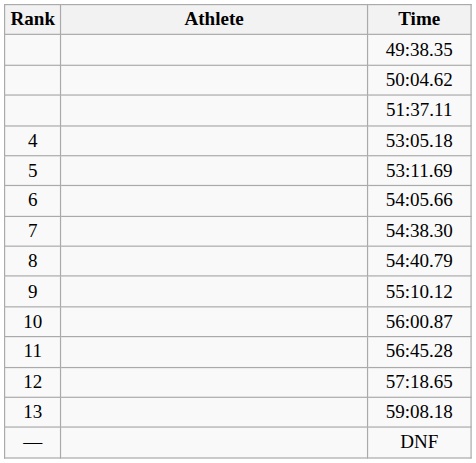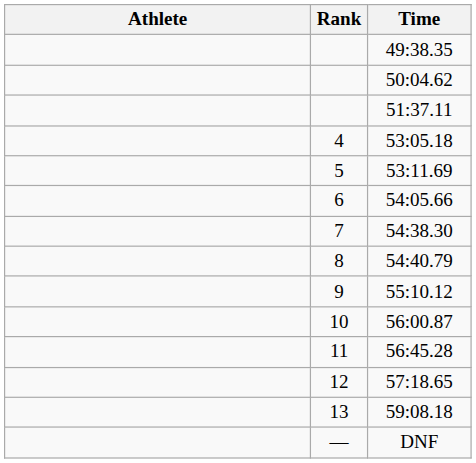 <table class=wikitable style="text-align:center">
 <tr>
+<th width=250>Athlete</th>
 <th width=40>Rank</th>
-<th width=250>Athlete</th>
 <th width=80>Time</th>
 </tr>
 <tr>
+<td align=left></td>
 <td></td>
-<td align=left></td>
 <td>49:38.35</td>
 </tr>
 <tr>
+<td align=left></td>
 <td></td>
-<td align=left></td>
 <td>50:04.62</td>
 </tr>
 <tr>
+<td align=left></td>
 <td></td>
-<td align=left></td>
 <td>51:37.11</td>
 </tr>
 <tr>
+<td align=left></td>
 <td>4</td>
-<td align=left></td>
 <td>53:05.18</td>
 </tr>
 <tr>
+<td align=left></td>
 <td>5</td>
-<td align=left></td>
 <td>53:11.69</td>
 </tr>
 <tr>
+<td align=left></td>
 <td>6</td>
-<td align=left></td>
 <td>54:05.66</td>
 </tr>
 <tr>
+<td align=left></td>
 <td>7</td>
-<td align=left></td>
 <td>54:38.30</td>
 </tr>
 <tr>
+<td align=left></td>
 <td>8</td>
-<td align=left></td>
 <td>54:40.79</td>
 </tr>
 <tr>
+<td align=left></td>
 <td>9</td>
-<td align=left></td>
 <td>55:10.12</td>
 </tr>
 <tr>
+<td align=left></td>
 <td>10</td>
-<td align=left></td>
 <td>56:00.87</td>
 </tr>
 <tr>
+<td align=left></td>
 <td>11</td>
-<td align=left></td>
 <td>56:45.28</td>
 </tr>
 <tr>
+<td align=left></td>
 <td>12</td>
-<td align=left></td>
 <td>57:18.65</td>
 </tr>
 <tr>
+<td align=left></td>
 <td>13</td>
-<td align=left></td>
 <td>59:08.18</td>
 </tr>
 <tr>
+<td align=left></td>
 <td>—</td>
-<td align=left></td>
 <td>DNF</td>
 </tr>
 </table>
